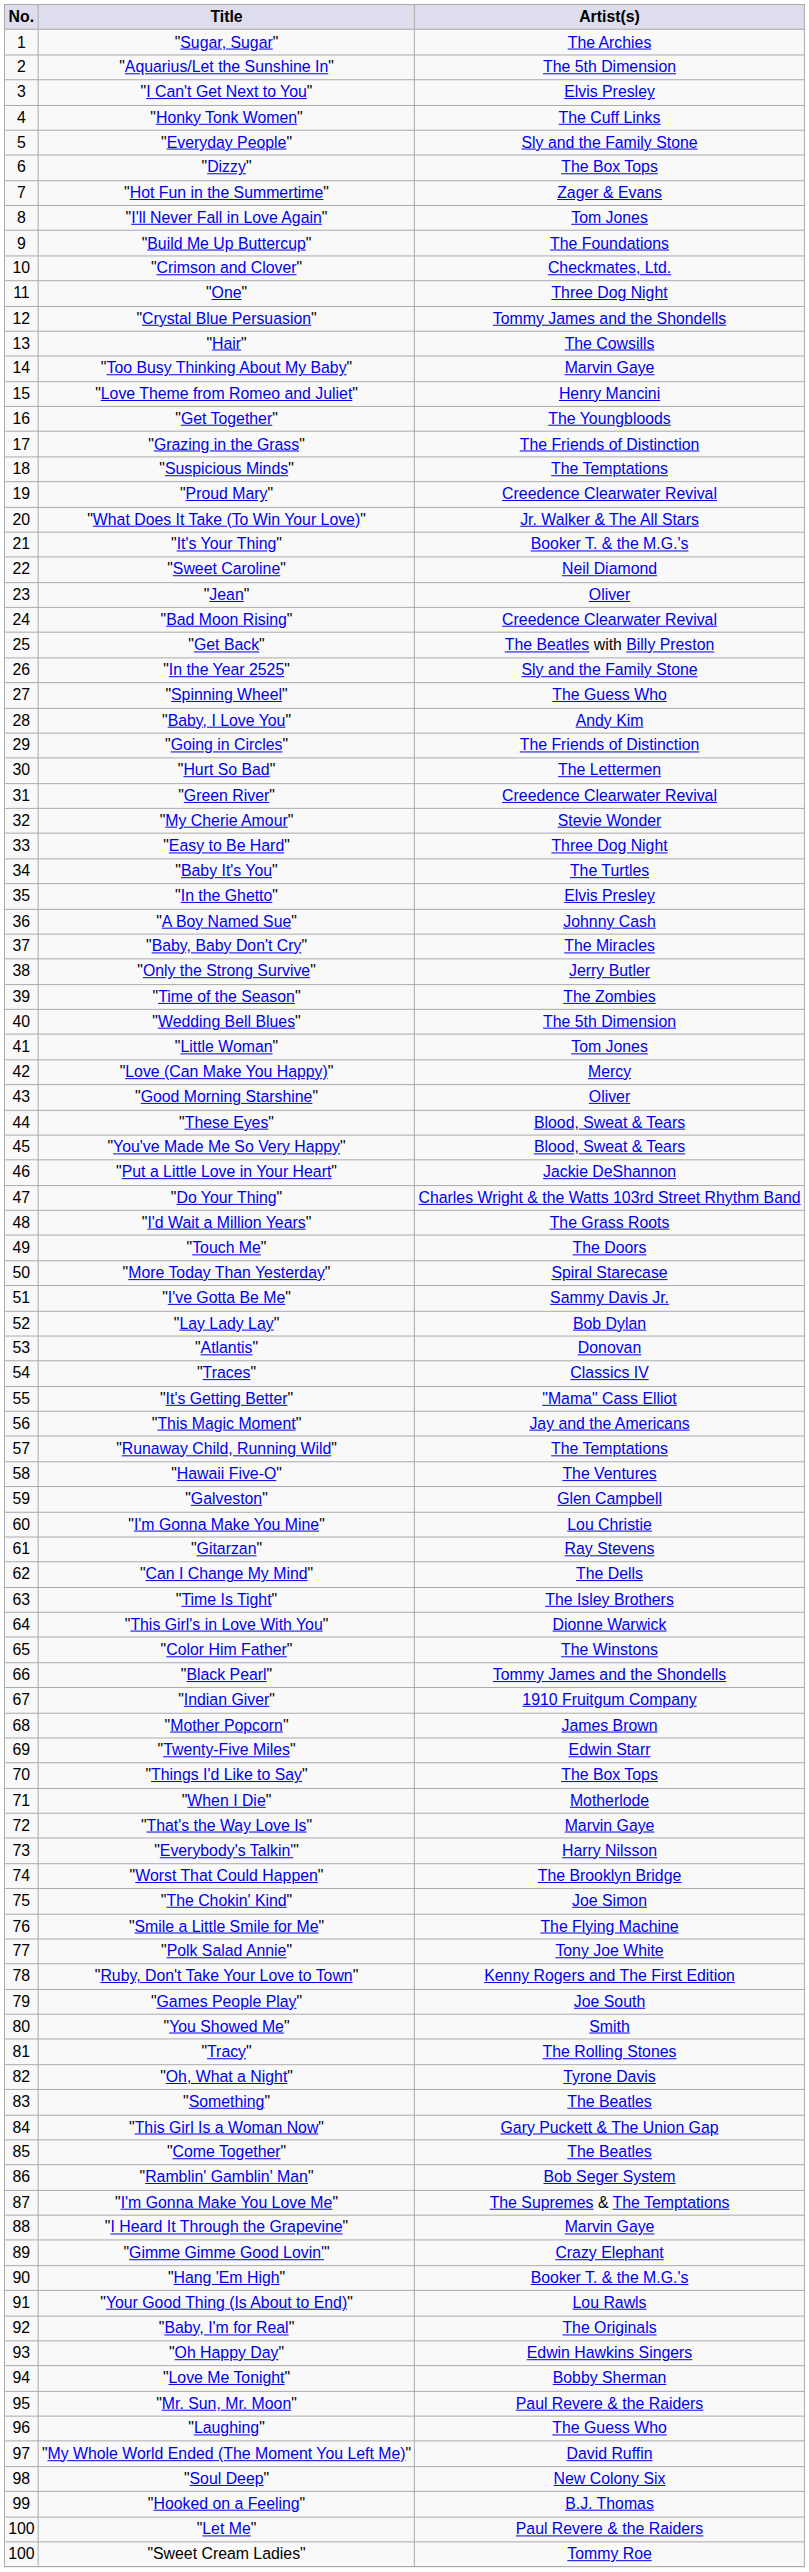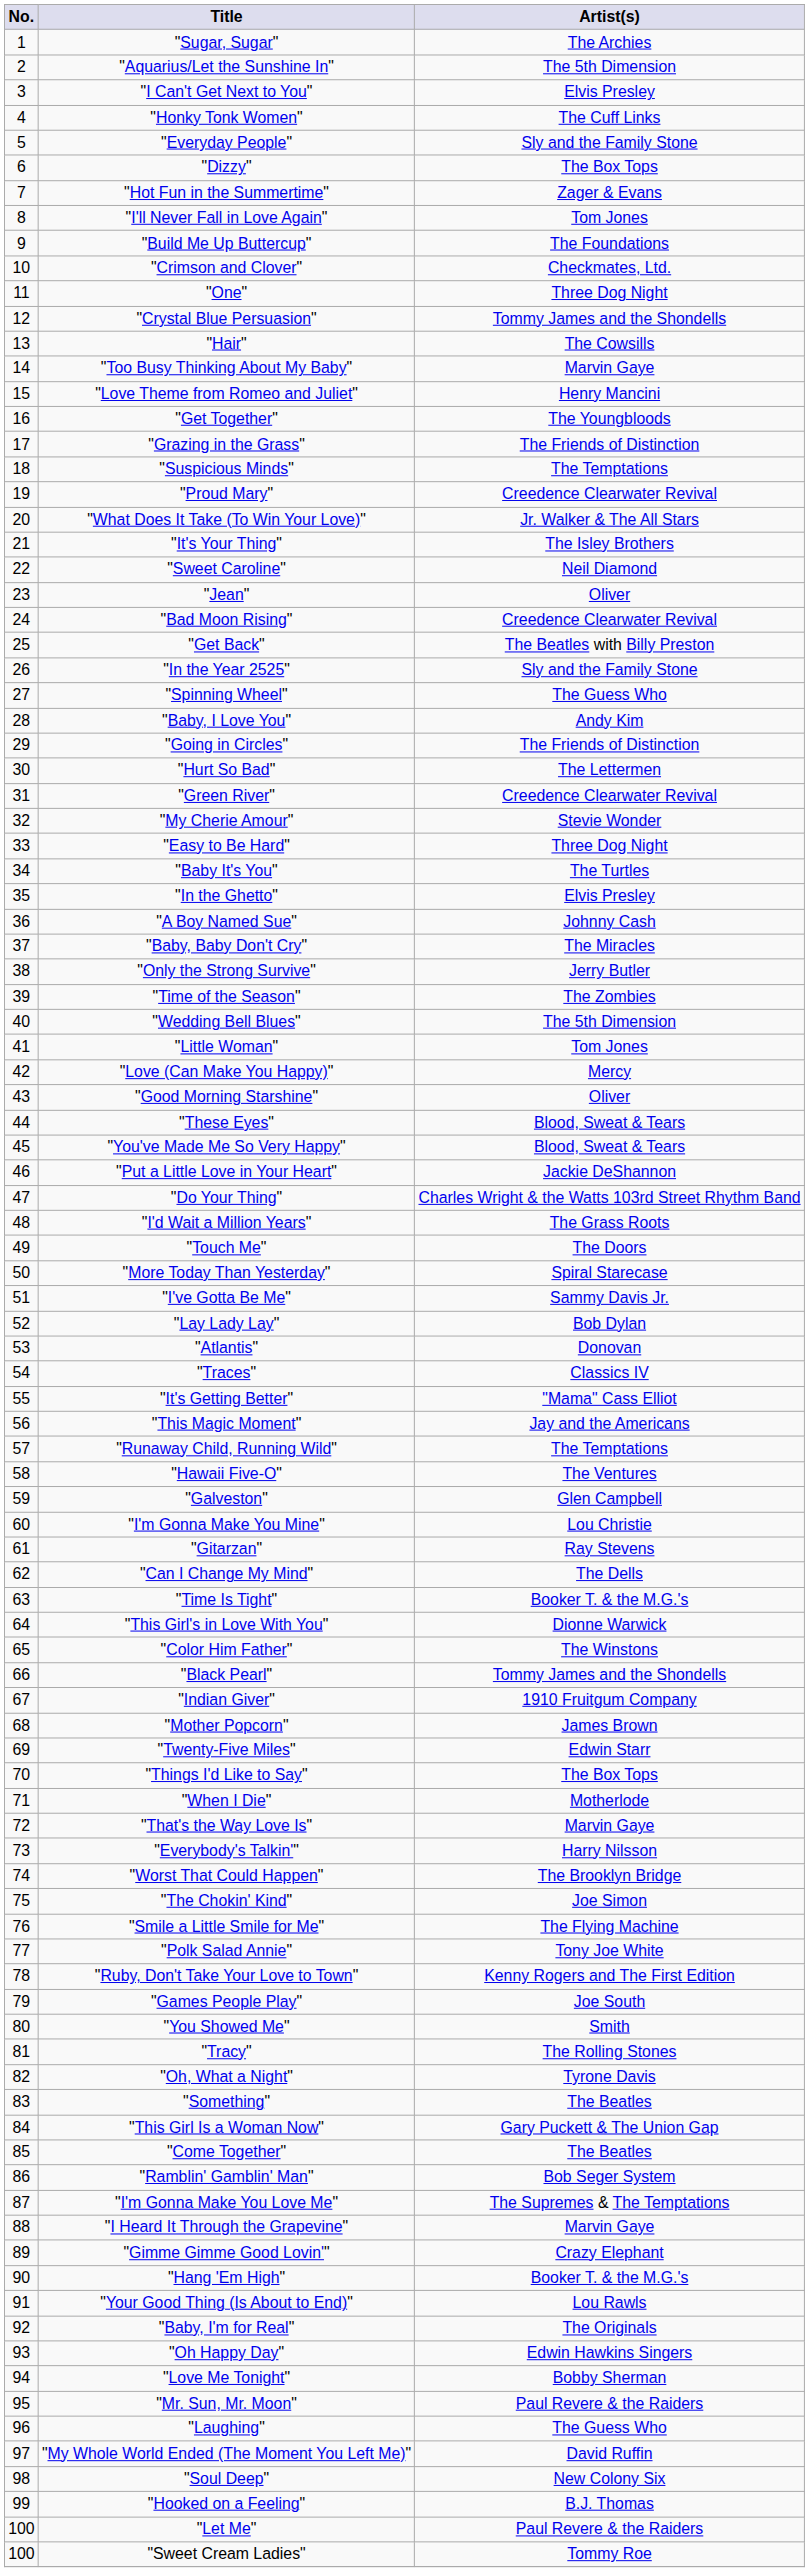 <table class="wikitable sortable" style="text-align: center">
 <tr>
 <th scope="col" style="background:#dde;">No.</th>
 <th scope="col" style="background:#dde;">Title</th>
 <th scope="col" style="background:#dde;">Artist(s)</th>
 </tr>
 <tr>
 <td>1</td>
 <td>"<a href='#'>Sugar, Sugar</a>"</td>
 <td><a href='#'>The Archies</a></td>
 </tr>
 <tr>
 <td>2</td>
 <td>"<a href='#'>Aquarius/Let the Sunshine In</a>"</td>
 <td><a href='#'>The 5th Dimension</a></td>
 </tr>
 <tr>
 <td>3</td>
 <td>"<a href='#'>I Can't Get Next to You</a>"</td>
 <td><a href='#'>Elvis Presley</a></td>
 </tr>
 <tr>
 <td>4</td>
 <td>"<a href='#'>Honky Tonk Women</a>"</td>
 <td><a href='#'>The Cuff Links</a></td>
 </tr>
 <tr>
 <td>5</td>
 <td>"<a href='#'>Everyday People</a>"</td>
 <td><a href='#'>Sly and the Family Stone</a></td>
 </tr>
 <tr>
 <td>6</td>
 <td>"<a href='#'>Dizzy</a>"</td>
 <td><a href='#'>The Box Tops</a></td>
 </tr>
 <tr>
 <td>7</td>
 <td>"<a href='#'>Hot Fun in the Summertime</a>"</td>
 <td><a href='#'>Zager & Evans</a></td>
 </tr>
 <tr>
 <td>8</td>
 <td>"<a href='#'>I'll Never Fall in Love Again</a>"</td>
 <td><a href='#'>Tom Jones</a></td>
 </tr>
 <tr>
 <td>9</td>
 <td>"<a href='#'>Build Me Up Buttercup</a>"</td>
 <td><a href='#'>The Foundations</a></td>
 </tr>
 <tr>
 <td>10</td>
 <td>"<a href='#'>Crimson and Clover</a>"</td>
 <td><a href='#'>Checkmates, Ltd.</a></td>
 </tr>
 <tr>
 <td>11</td>
 <td>"<a href='#'>One</a>"</td>
 <td><a href='#'>Three Dog Night</a></td>
 </tr>
 <tr>
 <td>12</td>
 <td>"<a href='#'>Crystal Blue Persuasion</a>"</td>
 <td><a href='#'>Tommy James and the Shondells</a></td>
 </tr>
 <tr>
 <td>13</td>
 <td>"<a href='#'>Hair</a>"</td>
 <td><a href='#'>The Cowsills</a></td>
 </tr>
 <tr>
 <td>14</td>
 <td>"<a href='#'>Too Busy Thinking About My Baby</a>"</td>
 <td><a href='#'>Marvin Gaye</a></td>
 </tr>
 <tr>
 <td>15</td>
 <td>"<a href='#'>Love Theme from Romeo and Juliet</a>"</td>
 <td><a href='#'>Henry Mancini</a></td>
 </tr>
 <tr>
 <td>16</td>
 <td>"<a href='#'>Get Together</a>"</td>
 <td><a href='#'>The Youngbloods</a></td>
 </tr>
 <tr>
 <td>17</td>
 <td>"<a href='#'>Grazing in the Grass</a>"</td>
 <td><a href='#'>The Friends of Distinction</a></td>
 </tr>
 <tr>
 <td>18</td>
 <td>"<a href='#'>Suspicious Minds</a>"</td>
 <td><a href='#'>The Temptations</a></td>
 </tr>
 <tr>
 <td>19</td>
 <td>"<a href='#'>Proud Mary</a>"</td>
 <td><a href='#'>Creedence Clearwater Revival</a></td>
 </tr>
 <tr>
 <td>20</td>
 <td>"<a href='#'>What Does It Take (To Win Your Love)</a>"</td>
 <td><a href='#'>Jr. Walker & The All Stars</a></td>
 </tr>
 <tr>
 <td>21</td>
 <td>"<a href='#'>It's Your Thing</a>"</td>
-<td><a href='#'>Booker T. & the M.G.'s</a></td>
+<td><a href='#'>The Isley Brothers</a></td>
 </tr>
 <tr>
 <td>22</td>
 <td>"<a href='#'>Sweet Caroline</a>"</td>
 <td><a href='#'>Neil Diamond</a></td>
 </tr>
 <tr>
 <td>23</td>
 <td>"<a href='#'>Jean</a>"</td>
 <td><a href='#'>Oliver</a></td>
 </tr>
 <tr>
 <td>24</td>
 <td>"<a href='#'>Bad Moon Rising</a>"</td>
 <td><a href='#'>Creedence Clearwater Revival</a></td>
 </tr>
 <tr>
 <td>25</td>
 <td>"<a href='#'>Get Back</a>"</td>
 <td><a href='#'>The Beatles</a> with <a href='#'>Billy Preston</a></td>
 </tr>
 <tr>
 <td>26</td>
 <td>"<a href='#'>In the Year 2525</a>"</td>
 <td><a href='#'>Sly and the Family Stone</a></td>
 </tr>
 <tr>
 <td>27</td>
 <td>"<a href='#'>Spinning Wheel</a>"</td>
 <td><a href='#'>The Guess Who</a></td>
 </tr>
 <tr>
 <td>28</td>
 <td>"<a href='#'>Baby, I Love You</a>"</td>
 <td><a href='#'>Andy Kim</a></td>
 </tr>
 <tr>
 <td>29</td>
 <td>"<a href='#'>Going in Circles</a>"</td>
 <td><a href='#'>The Friends of Distinction</a></td>
 </tr>
 <tr>
 <td>30</td>
 <td>"<a href='#'>Hurt So Bad</a>"</td>
 <td><a href='#'>The Lettermen</a></td>
 </tr>
 <tr>
 <td>31</td>
 <td>"<a href='#'>Green River</a>"</td>
 <td><a href='#'>Creedence Clearwater Revival</a></td>
 </tr>
 <tr>
 <td>32</td>
 <td>"<a href='#'>My Cherie Amour</a>"</td>
 <td><a href='#'>Stevie Wonder</a></td>
 </tr>
 <tr>
 <td>33</td>
 <td>"<a href='#'>Easy to Be Hard</a>"</td>
 <td><a href='#'>Three Dog Night</a></td>
 </tr>
 <tr>
 <td>34</td>
 <td>"<a href='#'>Baby It's You</a>"</td>
 <td><a href='#'>The Turtles</a></td>
 </tr>
 <tr>
 <td>35</td>
 <td>"<a href='#'>In the Ghetto</a>"</td>
 <td><a href='#'>Elvis Presley</a></td>
 </tr>
 <tr>
 <td>36</td>
 <td>"<a href='#'>A Boy Named Sue</a>"</td>
 <td><a href='#'>Johnny Cash</a></td>
 </tr>
 <tr>
 <td>37</td>
 <td>"<a href='#'>Baby, Baby Don't Cry</a>"</td>
 <td><a href='#'>The Miracles</a></td>
 </tr>
 <tr>
 <td>38</td>
 <td>"<a href='#'>Only the Strong Survive</a>"</td>
 <td><a href='#'>Jerry Butler</a></td>
 </tr>
 <tr>
 <td>39</td>
 <td>"<a href='#'>Time of the Season</a>"</td>
 <td><a href='#'>The Zombies</a></td>
 </tr>
 <tr>
 <td>40</td>
 <td>"<a href='#'>Wedding Bell Blues</a>"</td>
 <td><a href='#'>The 5th Dimension</a></td>
 </tr>
 <tr>
 <td>41</td>
 <td>"<a href='#'>Little Woman</a>"</td>
 <td><a href='#'>Tom Jones</a></td>
 </tr>
 <tr>
 <td>42</td>
 <td>"<a href='#'>Love (Can Make You Happy)</a>"</td>
 <td><a href='#'>Mercy</a></td>
 </tr>
 <tr>
 <td>43</td>
 <td>"<a href='#'>Good Morning Starshine</a>"</td>
 <td><a href='#'>Oliver</a></td>
 </tr>
 <tr>
 <td>44</td>
 <td>"<a href='#'>These Eyes</a>"</td>
 <td><a href='#'>Blood, Sweat & Tears</a></td>
 </tr>
 <tr>
 <td>45</td>
 <td>"<a href='#'>You've Made Me So Very Happy</a>"</td>
 <td><a href='#'>Blood, Sweat & Tears</a></td>
 </tr>
 <tr>
 <td>46</td>
 <td>"<a href='#'>Put a Little Love in Your Heart</a>"</td>
 <td><a href='#'>Jackie DeShannon</a></td>
 </tr>
 <tr>
 <td>47</td>
 <td>"<a href='#'>Do Your Thing</a>"</td>
 <td><a href='#'>Charles Wright & the Watts 103rd Street Rhythm Band</a></td>
 </tr>
 <tr>
 <td>48</td>
 <td>"<a href='#'>I'd Wait a Million Years</a>"</td>
 <td><a href='#'>The Grass Roots</a></td>
 </tr>
 <tr>
 <td>49</td>
 <td>"<a href='#'>Touch Me</a>"</td>
 <td><a href='#'>The Doors</a></td>
 </tr>
 <tr>
 <td>50</td>
 <td>"<a href='#'>More Today Than Yesterday</a>"</td>
 <td><a href='#'>Spiral Starecase</a></td>
 </tr>
 <tr>
 <td>51</td>
 <td>"<a href='#'>I've Gotta Be Me</a>"</td>
 <td><a href='#'>Sammy Davis Jr.</a></td>
 </tr>
 <tr>
 <td>52</td>
 <td>"<a href='#'>Lay Lady Lay</a>"</td>
 <td><a href='#'>Bob Dylan</a></td>
 </tr>
 <tr>
 <td>53</td>
 <td>"<a href='#'>Atlantis</a>"</td>
 <td><a href='#'>Donovan</a></td>
 </tr>
 <tr>
 <td>54</td>
 <td>"<a href='#'>Traces</a>"</td>
 <td><a href='#'>Classics IV</a></td>
 </tr>
 <tr>
 <td>55</td>
 <td>"<a href='#'>It's Getting Better</a>"</td>
 <td><a href='#'>"Mama" Cass Elliot</a></td>
 </tr>
 <tr>
 <td>56</td>
 <td>"<a href='#'>This Magic Moment</a>"</td>
 <td><a href='#'>Jay and the Americans</a></td>
 </tr>
 <tr>
 <td>57</td>
 <td>"<a href='#'>Runaway Child, Running Wild</a>"</td>
 <td><a href='#'>The Temptations</a></td>
 </tr>
 <tr>
 <td>58</td>
 <td>"<a href='#'>Hawaii Five-O</a>"</td>
 <td><a href='#'>The Ventures</a></td>
 </tr>
 <tr>
 <td>59</td>
 <td>"<a href='#'>Galveston</a>"</td>
 <td><a href='#'>Glen Campbell</a></td>
 </tr>
 <tr>
 <td>60</td>
 <td>"<a href='#'>I'm Gonna Make You Mine</a>"</td>
 <td><a href='#'>Lou Christie</a></td>
 </tr>
 <tr>
 <td>61</td>
 <td>"<a href='#'>Gitarzan</a>"</td>
 <td><a href='#'>Ray Stevens</a></td>
 </tr>
 <tr>
 <td>62</td>
 <td>"<a href='#'>Can I Change My Mind</a>"</td>
 <td><a href='#'>The Dells</a></td>
 </tr>
 <tr>
 <td>63</td>
 <td>"<a href='#'>Time Is Tight</a>"</td>
-<td><a href='#'>The Isley Brothers</a></td>
+<td><a href='#'>Booker T. & the M.G.'s</a></td>
 </tr>
 <tr>
 <td>64</td>
 <td>"<a href='#'>This Girl's in Love With You</a>"</td>
 <td><a href='#'>Dionne Warwick</a></td>
 </tr>
 <tr>
 <td>65</td>
 <td>"<a href='#'>Color Him Father</a>"</td>
 <td><a href='#'>The Winstons</a></td>
 </tr>
 <tr>
 <td>66</td>
 <td>"<a href='#'>Black Pearl</a>"</td>
 <td><a href='#'>Tommy James and the Shondells</a></td>
 </tr>
 <tr>
 <td>67</td>
 <td>"<a href='#'>Indian Giver</a>"</td>
 <td><a href='#'>1910 Fruitgum Company</a></td>
 </tr>
 <tr>
 <td>68</td>
 <td>"<a href='#'>Mother Popcorn</a>"</td>
 <td><a href='#'>James Brown</a></td>
 </tr>
 <tr>
 <td>69</td>
 <td>"<a href='#'>Twenty-Five Miles</a>"</td>
 <td><a href='#'>Edwin Starr</a></td>
 </tr>
 <tr>
 <td>70</td>
 <td>"<a href='#'>Things I'd Like to Say</a>"</td>
 <td><a href='#'>The Box Tops</a></td>
 </tr>
 <tr>
 <td>71</td>
 <td>"<a href='#'>When I Die</a>"</td>
 <td><a href='#'>Motherlode</a></td>
 </tr>
 <tr>
 <td>72</td>
 <td>"<a href='#'>That's the Way Love Is</a>"</td>
 <td><a href='#'>Marvin Gaye</a></td>
 </tr>
 <tr>
 <td>73</td>
 <td>"<a href='#'>Everybody's Talkin'</a>"</td>
 <td><a href='#'>Harry Nilsson</a></td>
 </tr>
 <tr>
 <td>74</td>
 <td>"<a href='#'>Worst That Could Happen</a>"</td>
 <td><a href='#'>The Brooklyn Bridge</a></td>
 </tr>
 <tr>
 <td>75</td>
 <td>"<a href='#'>The Chokin' Kind</a>"</td>
 <td><a href='#'>Joe Simon</a></td>
 </tr>
 <tr>
 <td>76</td>
 <td>"<a href='#'>Smile a Little Smile for Me</a>"</td>
 <td><a href='#'>The Flying Machine</a></td>
 </tr>
 <tr>
 <td>77</td>
 <td>"<a href='#'>Polk Salad Annie</a>"</td>
 <td><a href='#'>Tony Joe White</a></td>
 </tr>
 <tr>
 <td>78</td>
 <td>"<a href='#'>Ruby, Don't Take Your Love to Town</a>"</td>
 <td><a href='#'>Kenny Rogers and The First Edition</a></td>
 </tr>
 <tr>
 <td>79</td>
 <td>"<a href='#'>Games People Play</a>"</td>
 <td><a href='#'>Joe South</a></td>
 </tr>
 <tr>
 <td>80</td>
 <td>"<a href='#'>You Showed Me</a>"</td>
 <td><a href='#'>Smith</a></td>
 </tr>
 <tr>
 <td>81</td>
 <td>"<a href='#'>Tracy</a>"</td>
 <td><a href='#'>The Rolling Stones</a></td>
 </tr>
 <tr>
 <td>82</td>
 <td>"<a href='#'>Oh, What a Night</a>"</td>
 <td><a href='#'>Tyrone Davis</a></td>
 </tr>
 <tr>
 <td>83</td>
 <td>"<a href='#'>Something</a>"</td>
 <td><a href='#'>The Beatles</a></td>
 </tr>
 <tr>
 <td>84</td>
 <td>"<a href='#'>This Girl Is a Woman Now</a>"</td>
 <td><a href='#'>Gary Puckett & The Union Gap</a></td>
 </tr>
 <tr>
 <td>85</td>
 <td>"<a href='#'>Come Together</a>"</td>
 <td><a href='#'>The Beatles</a></td>
 </tr>
 <tr>
 <td>86</td>
 <td>"<a href='#'>Ramblin' Gamblin' Man</a>"</td>
 <td><a href='#'>Bob Seger System</a></td>
 </tr>
 <tr>
 <td>87</td>
 <td>"<a href='#'>I'm Gonna Make You Love Me</a>"</td>
 <td><a href='#'>The Supremes</a> & <a href='#'>The Temptations</a></td>
 </tr>
 <tr>
 <td>88</td>
 <td>"<a href='#'>I Heard It Through the Grapevine</a>"</td>
 <td><a href='#'>Marvin Gaye</a></td>
 </tr>
 <tr>
 <td>89</td>
 <td>"<a href='#'>Gimme Gimme Good Lovin'</a>"</td>
 <td><a href='#'>Crazy Elephant</a></td>
 </tr>
 <tr>
 <td>90</td>
 <td>"<a href='#'>Hang 'Em High</a>"</td>
 <td><a href='#'>Booker T. & the M.G.'s</a></td>
 </tr>
 <tr>
 <td>91</td>
 <td>"<a href='#'>Your Good Thing (Is About to End)</a>"</td>
 <td><a href='#'>Lou Rawls</a></td>
 </tr>
 <tr>
 <td>92</td>
 <td>"<a href='#'>Baby, I'm for Real</a>"</td>
 <td><a href='#'>The Originals</a></td>
 </tr>
 <tr>
 <td>93</td>
 <td>"<a href='#'>Oh Happy Day</a>"</td>
 <td><a href='#'>Edwin Hawkins Singers</a></td>
 </tr>
 <tr>
 <td>94</td>
 <td>"<a href='#'>Love Me Tonight</a>"</td>
 <td><a href='#'>Bobby Sherman</a></td>
 </tr>
 <tr>
 <td>95</td>
 <td>"<a href='#'>Mr. Sun, Mr. Moon</a>"</td>
 <td><a href='#'>Paul Revere & the Raiders</a></td>
 </tr>
 <tr>
 <td>96</td>
 <td>"<a href='#'>Laughing</a>"</td>
 <td><a href='#'>The Guess Who</a></td>
 </tr>
 <tr>
 <td>97</td>
 <td>"<a href='#'>My Whole World Ended (The Moment You Left Me)</a>"</td>
 <td><a href='#'>David Ruffin</a></td>
 </tr>
 <tr>
 <td>98</td>
 <td>"<a href='#'>Soul Deep</a>"</td>
 <td><a href='#'>New Colony Six</a></td>
 </tr>
 <tr>
 <td>99</td>
 <td>"<a href='#'>Hooked on a Feeling</a>"</td>
 <td><a href='#'>B.J. Thomas</a></td>
 </tr>
 <tr>
 <td>100</td>
 <td>"<a href='#'>Let Me</a>"</td>
 <td><a href='#'>Paul Revere & the Raiders</a></td>
 </tr>
 <tr>
 <td>100</td>
 <td>"Sweet Cream Ladies"</td>
 <td><a href='#'>Tommy Roe</a></td>
 </tr>
 <tr>
 </tr>
 </table>
